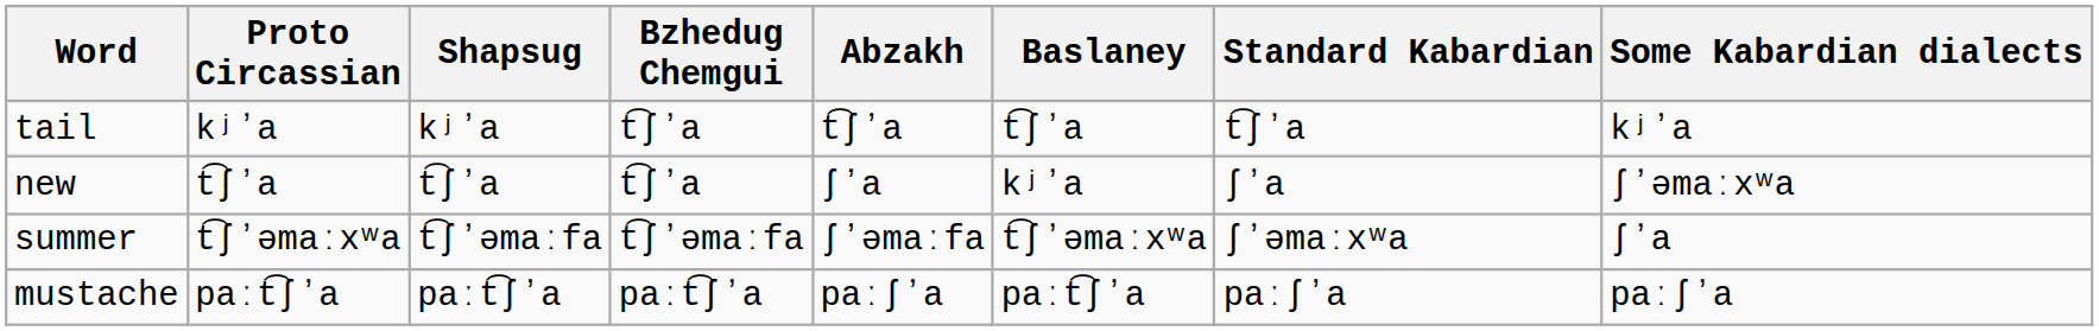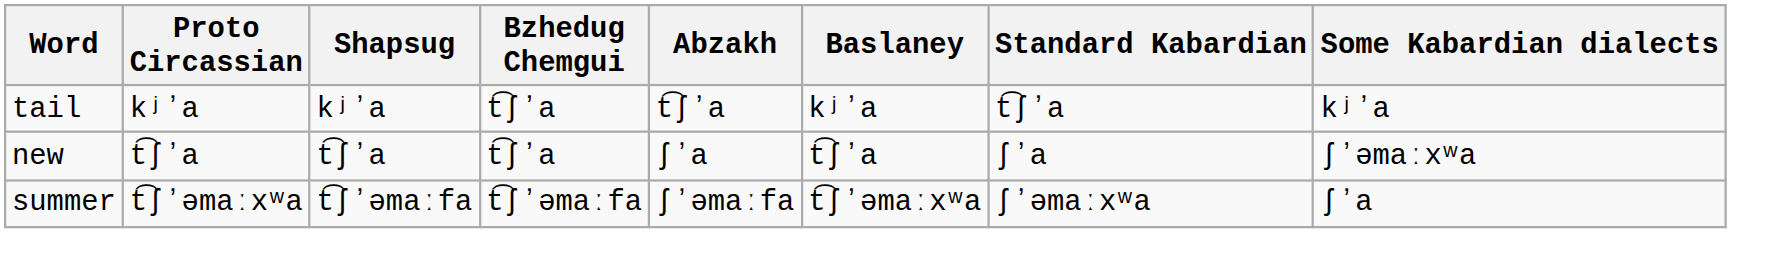 <table class="wikitable" border="1" text-align="right">
 <tr>
 <th>Word</th>
 <th>Proto<br>Circassian</th>
 <th>Shapsug</th>
 <th>Bzhedug<br>Chemgui</th>
 <th>Abzakh</th>
 <th>Baslaney</th>
 <th>Standard Kabardian</th>
 <th>Some Kabardian dialects</th>
 </tr>
 <tr>
 <td>tail</td>
 <td>kʲʼa </td>
 <td>kʲʼa </td>
 <td>t͡ʃʼa </td>
 <td>t͡ʃʼa </td>
-<td>t͡ʃʼa </td>
+<td>kʲʼa </td>
 <td>t͡ʃʼa </td>
 <td>kʲʼa </td>
 </tr>
 <tr>
 <td>new</td>
 <td>t͡ʃʼa </td>
 <td>t͡ʃʼa </td>
 <td>t͡ʃʼa </td>
 <td>ʃʼa </td>
-<td>kʲʼa </td>
+<td>t͡ʃʼa </td>
 <td>ʃʼa </td>
 <td>ʃʼəmaːxʷa </td>
 </tr>
 <tr>
 <td>summer</td>
 <td>t͡ʃʼəmaːxʷa </td>
 <td>t͡ʃʼəmaːfa </td>
 <td>t͡ʃʼəmaːfa </td>
 <td>ʃʼəmaːfa </td>
 <td>t͡ʃʼəmaːxʷa </td>
 <td>ʃʼəmaːxʷa </td>
 <td>ʃʼa </td>
 </tr>
-<tr>
-<td>mustache</td>
-<td>paːt͡ʃʼa </td>
-<td>paːt͡ʃʼa </td>
-<td>paːt͡ʃʼa </td>
-<td>paːʃʼa </td>
-<td>paːt͡ʃʼa </td>
-<td>paːʃʼa </td>
-<td>paːʃʼa </td>
-</tr>
 </table>
